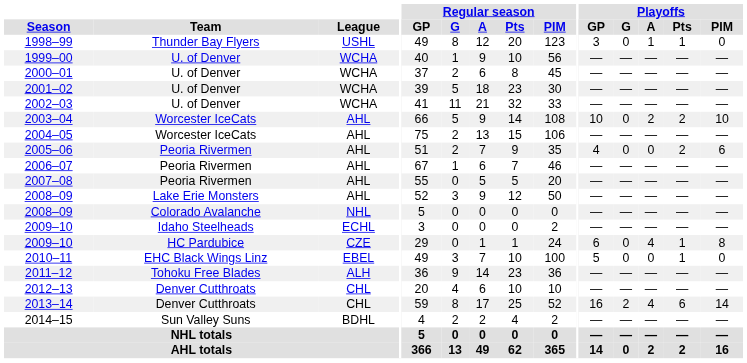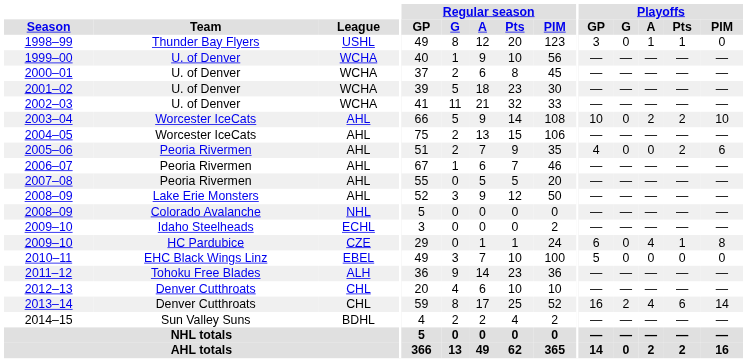 <table border="0" cellpadding="1" cellspacing="0" style="text-align:center; width:60em">
 <tr bgcolor="#e0e0e0">
 <th colspan="3" bgcolor="#ffffff"></th>
 <th rowspan="99" bgcolor="#ffffff"></th>
 <th colspan="5"><a href='#'>Regular season</a></th>
 <th rowspan="99" bgcolor="#ffffff"></th>
 <th colspan="5"><a href='#'>Playoffs</a></th>
 </tr>
 <tr bgcolor="#e0e0e0">
 <th><a href='#'>Season</a></th>
 <th>Team</th>
 <th>League</th>
 <th>GP</th>
 <th><a href='#'>G</a></th>
 <th><a href='#'>A</a></th>
 <th><a href='#'>Pts</a></th>
 <th><a href='#'>PIM</a></th>
 <th>GP</th>
 <th>G</th>
 <th>A</th>
 <th>Pts</th>
 <th>PIM</th>
 </tr>
 <tr ALIGN="center">
 <td ALIGN="center"><a href='#'>1998–99</a></td>
 <td ALIGN="center"><a href='#'>Thunder Bay Flyers</a></td>
 <td ALIGN="center"><a href='#'>USHL</a></td>
 <td ALIGN="center">49</td>
 <td ALIGN="center">8</td>
 <td ALIGN="center">12</td>
 <td ALIGN="center">20</td>
 <td ALIGN="center">123</td>
 <td ALIGN="center">3</td>
 <td ALIGN="center">0</td>
 <td ALIGN="center">1</td>
 <td ALIGN="center">1</td>
 <td ALIGN="center">0</td>
 </tr>
 <tr ALIGN="center" bgcolor="#f0f0f0">
 <td ALIGN="center"><a href='#'>1999–00</a></td>
 <td ALIGN="center"><a href='#'>U. of Denver</a></td>
 <td ALIGN="center"><a href='#'>WCHA</a></td>
 <td ALIGN="center">40</td>
 <td ALIGN="center">1</td>
 <td ALIGN="center">9</td>
 <td ALIGN="center">10</td>
 <td ALIGN="center">56</td>
 <td ALIGN="center">—</td>
 <td ALIGN="center">—</td>
 <td ALIGN="center">—</td>
 <td ALIGN="center">—</td>
 <td ALIGN="center">—</td>
 </tr>
 <tr ALIGN="center">
 <td ALIGN="center"><a href='#'>2000–01</a></td>
 <td ALIGN="center">U. of Denver</td>
 <td ALIGN="center">WCHA</td>
 <td ALIGN="center">37</td>
 <td ALIGN="center">2</td>
 <td ALIGN="center">6</td>
 <td ALIGN="center">8</td>
 <td ALIGN="center">45</td>
 <td ALIGN="center">—</td>
 <td ALIGN="center">—</td>
 <td ALIGN="center">—</td>
 <td ALIGN="center">—</td>
 <td ALIGN="center">—</td>
 </tr>
 <tr ALIGN="center" bgcolor="#f0f0f0">
 <td ALIGN="center"><a href='#'>2001–02</a></td>
 <td ALIGN="center">U. of Denver</td>
 <td ALIGN="center">WCHA</td>
 <td ALIGN="center">39</td>
 <td ALIGN="center">5</td>
 <td ALIGN="center">18</td>
 <td ALIGN="center">23</td>
 <td ALIGN="center">30</td>
 <td ALIGN="center">—</td>
 <td ALIGN="center">—</td>
 <td ALIGN="center">—</td>
 <td ALIGN="center">—</td>
 <td ALIGN="center">—</td>
 </tr>
 <tr ALIGN="center">
 <td ALIGN="center"><a href='#'>2002–03</a></td>
 <td ALIGN="center">U. of Denver</td>
 <td ALIGN="center">WCHA</td>
 <td ALIGN="center">41</td>
 <td ALIGN="center">11</td>
 <td ALIGN="center">21</td>
 <td ALIGN="center">32</td>
 <td ALIGN="center">33</td>
 <td ALIGN="center">—</td>
 <td ALIGN="center">—</td>
 <td ALIGN="center">—</td>
 <td ALIGN="center">—</td>
 <td ALIGN="center">—</td>
 </tr>
 <tr ALIGN="center" bgcolor="#f0f0f0">
 <td ALIGN="center"><a href='#'>2003–04</a></td>
 <td ALIGN="center"><a href='#'>Worcester IceCats</a></td>
 <td ALIGN="center"><a href='#'>AHL</a></td>
 <td ALIGN="center">66</td>
 <td ALIGN="center">5</td>
 <td ALIGN="center">9</td>
 <td ALIGN="center">14</td>
 <td ALIGN="center">108</td>
 <td ALIGN="center">10</td>
 <td ALIGN="center">0</td>
 <td ALIGN="center">2</td>
 <td ALIGN="center">2</td>
 <td ALIGN="center">10</td>
 </tr>
 <tr ALIGN="center">
 <td ALIGN="center"><a href='#'>2004–05</a></td>
 <td ALIGN="center">Worcester IceCats</td>
 <td ALIGN="center">AHL</td>
 <td ALIGN="center">75</td>
 <td ALIGN="center">2</td>
 <td ALIGN="center">13</td>
 <td ALIGN="center">15</td>
 <td ALIGN="center">106</td>
 <td ALIGN="center">—</td>
 <td ALIGN="center">—</td>
 <td ALIGN="center">—</td>
 <td ALIGN="center">—</td>
 <td ALIGN="center">—</td>
 </tr>
 <tr ALIGN="center" bgcolor="#f0f0f0">
 <td ALIGN="center"><a href='#'>2005–06</a></td>
 <td ALIGN="center"><a href='#'>Peoria Rivermen</a></td>
 <td ALIGN="center">AHL</td>
 <td ALIGN="center">51</td>
 <td ALIGN="center">2</td>
 <td ALIGN="center">7</td>
 <td ALIGN="center">9</td>
 <td ALIGN="center">35</td>
 <td ALIGN="center">4</td>
 <td ALIGN="center">0</td>
 <td ALIGN="center">0</td>
 <td ALIGN="center">2</td>
 <td ALIGN="center">6</td>
 </tr>
 <tr ALIGN="center">
 <td ALIGN="center"><a href='#'>2006–07</a></td>
 <td ALIGN="center">Peoria Rivermen</td>
 <td ALIGN="center">AHL</td>
 <td ALIGN="center">67</td>
 <td ALIGN="center">1</td>
 <td ALIGN="center">6</td>
 <td ALIGN="center">7</td>
 <td ALIGN="center">46</td>
 <td ALIGN="center">—</td>
 <td ALIGN="center">—</td>
 <td ALIGN="center">—</td>
 <td ALIGN="center">—</td>
 <td ALIGN="center">—</td>
 </tr>
 <tr ALIGN="center" bgcolor="#f0f0f0">
 <td ALIGN="center"><a href='#'>2007–08</a></td>
 <td ALIGN="center">Peoria Rivermen</td>
 <td ALIGN="center">AHL</td>
 <td ALIGN="center">55</td>
 <td ALIGN="center">0</td>
 <td ALIGN="center">5</td>
 <td ALIGN="center">5</td>
 <td ALIGN="center">20</td>
 <td ALIGN="center">—</td>
 <td ALIGN="center">—</td>
 <td ALIGN="center">—</td>
 <td ALIGN="center">—</td>
 <td ALIGN="center">—</td>
 </tr>
 <tr ALIGN="center">
 <td ALIGN="center"><a href='#'>2008–09</a></td>
 <td ALIGN="center"><a href='#'>Lake Erie Monsters</a></td>
 <td ALIGN="center">AHL</td>
 <td ALIGN="center">52</td>
 <td ALIGN="center">3</td>
 <td ALIGN="center">9</td>
 <td ALIGN="center">12</td>
 <td ALIGN="center">50</td>
 <td ALIGN="center">—</td>
 <td ALIGN="center">—</td>
 <td ALIGN="center">—</td>
 <td ALIGN="center">—</td>
 <td ALIGN="center">—</td>
 </tr>
 <tr ALIGN="center"  bgcolor="#f0f0f0">
 <td ALIGN="center"><a href='#'>2008–09</a></td>
 <td ALIGN="center"><a href='#'>Colorado Avalanche</a></td>
 <td ALIGN="center"><a href='#'>NHL</a></td>
 <td ALIGN="center">5</td>
 <td ALIGN="center">0</td>
 <td ALIGN="center">0</td>
 <td ALIGN="center">0</td>
 <td ALIGN="center">0</td>
 <td ALIGN="center">—</td>
 <td ALIGN="center">—</td>
 <td ALIGN="center">—</td>
 <td ALIGN="center">—</td>
 <td ALIGN="center">—</td>
 </tr>
 <tr ALIGN="center">
 <td ALIGN="center"><a href='#'>2009–10</a></td>
 <td ALIGN="center"><a href='#'>Idaho Steelheads</a></td>
 <td ALIGN="center"><a href='#'>ECHL</a></td>
 <td ALIGN="center">3</td>
 <td ALIGN="center">0</td>
 <td ALIGN="center">0</td>
 <td ALIGN="center">0</td>
 <td ALIGN="center">2</td>
 <td ALIGN="center">—</td>
 <td ALIGN="center">—</td>
 <td ALIGN="center">—</td>
 <td ALIGN="center">—</td>
 <td ALIGN="center">—</td>
 </tr>
 <tr ALIGN="center" bgcolor="#f0f0f0">
 <td ALIGN="center"><a href='#'>2009–10</a></td>
 <td ALIGN="center"><a href='#'>HC Pardubice</a></td>
 <td ALIGN="center"><a href='#'>CZE</a></td>
 <td ALIGN="center">29</td>
 <td ALIGN="center">0</td>
 <td ALIGN="center">1</td>
 <td ALIGN="center">1</td>
 <td ALIGN="center">24</td>
 <td ALIGN="center">6</td>
 <td ALIGN="center">0</td>
 <td>4</td>
 <td ALIGN="center">1</td>
 <td ALIGN="center">8</td>
 </tr>
 <tr ALIGN="center">
 <td ALIGN="center"><a href='#'>2010–11</a></td>
 <td ALIGN="center"><a href='#'>EHC Black Wings Linz</a></td>
 <td ALIGN="center"><a href='#'>EBEL</a></td>
 <td ALIGN="center">49</td>
 <td ALIGN="center">3</td>
 <td ALIGN="center">7</td>
 <td ALIGN="center">10</td>
 <td ALIGN="center">100</td>
 <td ALIGN="center">5</td>
 <td ALIGN="center">0</td>
 <td ALIGN="center">0</td>
-<td ALIGN="center">1</td>
+<td ALIGN="center">0</td>
 <td ALIGN="center">0</td>
 </tr>
 <tr ALIGN="center"  bgcolor="#f0f0f0">
 <td ALIGN="center"><a href='#'>2011–12</a></td>
 <td ALIGN="center"><a href='#'>Tohoku Free Blades</a></td>
 <td ALIGN="center"><a href='#'>ALH</a></td>
 <td ALIGN="center">36</td>
 <td ALIGN="center">9</td>
 <td ALIGN="center">14</td>
 <td ALIGN="center">23</td>
 <td ALIGN="center">36</td>
 <td ALIGN="center">—</td>
 <td ALIGN="center">—</td>
 <td ALIGN="center">—</td>
 <td ALIGN="center">—</td>
 <td ALIGN="center">—</td>
 </tr>
 <tr>
 <td><a href='#'>2012–13</a></td>
 <td><a href='#'>Denver Cutthroats</a></td>
 <td><a href='#'>CHL</a></td>
 <td>20</td>
 <td>4</td>
 <td>6</td>
 <td>10</td>
 <td>10</td>
 <td>—</td>
 <td>—</td>
 <td>—</td>
 <td>—</td>
 <td>—</td>
 </tr>
 <tr bgcolor="#f0f0f0">
 <td><a href='#'>2013–14</a></td>
 <td>Denver Cutthroats</td>
 <td>CHL</td>
 <td>59</td>
 <td>8</td>
 <td>17</td>
 <td>25</td>
 <td>52</td>
 <td>16</td>
 <td>2</td>
 <td>4</td>
 <td>6</td>
 <td>14</td>
 </tr>
 <tr>
 <td>2014–15</td>
 <td>Sun Valley Suns</td>
 <td>BDHL</td>
 <td>4</td>
 <td>2</td>
 <td>2</td>
 <td>4</td>
 <td>2</td>
 <td>—</td>
 <td>—</td>
 <td>—</td>
 <td>—</td>
 <td>—</td>
 </tr>
 <tr bgcolor="#e0e0e0">
 <th colspan="3">NHL totals</th>
 <th>5</th>
 <th>0</th>
 <th>0</th>
 <th>0</th>
 <th>0</th>
 <th>—</th>
 <th>—</th>
 <th>—</th>
 <th>—</th>
 <th>—</th>
 </tr>
 <tr bgcolor="#e0e0e0">
 <th colspan="3">AHL totals</th>
 <th>366</th>
 <th>13</th>
 <th>49</th>
 <th>62</th>
 <th>365</th>
 <th>14</th>
 <th>0</th>
 <th>2</th>
 <th>2</th>
 <th>16</th>
 </tr>
 </table>
